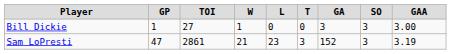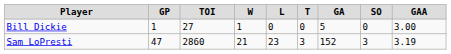 <table class="wikitable" width="50%">
 <tr align="center"  bgcolor="#dddddd">
 <td><strong>Player</strong></td>
 <td><strong>GP</strong></td>
 <td><strong>TOI</strong></td>
 <td><strong>W</strong></td>
 <td><strong>L</strong></td>
 <td><strong>T</strong></td>
 <td><strong>GA</strong></td>
 <td><strong>SO</strong></td>
 <td><strong>GAA</strong></td>
 </tr>
 <tr>
 <td><a href='#'>Bill Dickie</a></td>
 <td>1</td>
 <td>27</td>
 <td>1</td>
 <td>0</td>
 <td>0</td>
-<td>3</td>
-<td>3</td>
+<td>5</td>
+<td>0</td>
 <td>3.00</td>
 </tr>
 <tr>
 <td><a href='#'>Sam LoPresti</a></td>
 <td>47</td>
-<td>2861</td>
+<td>2860</td>
 <td>21</td>
 <td>23</td>
 <td>3</td>
 <td>152</td>
 <td>3</td>
 <td>3.19</td>
 </tr>
 </table>
